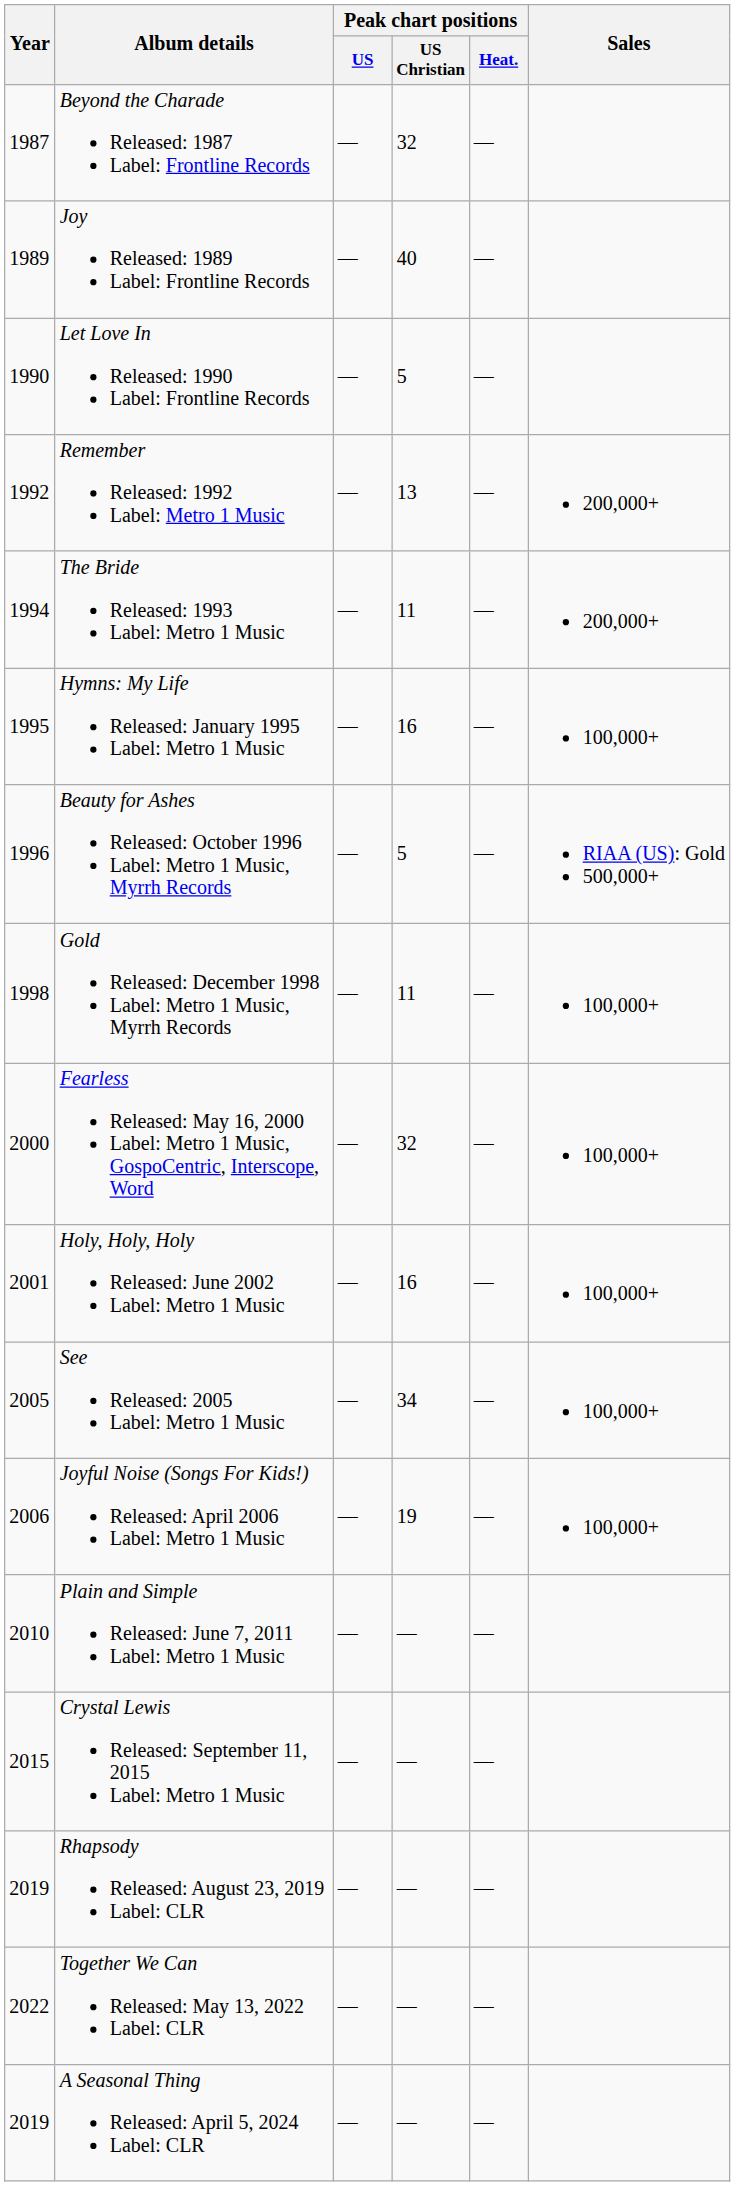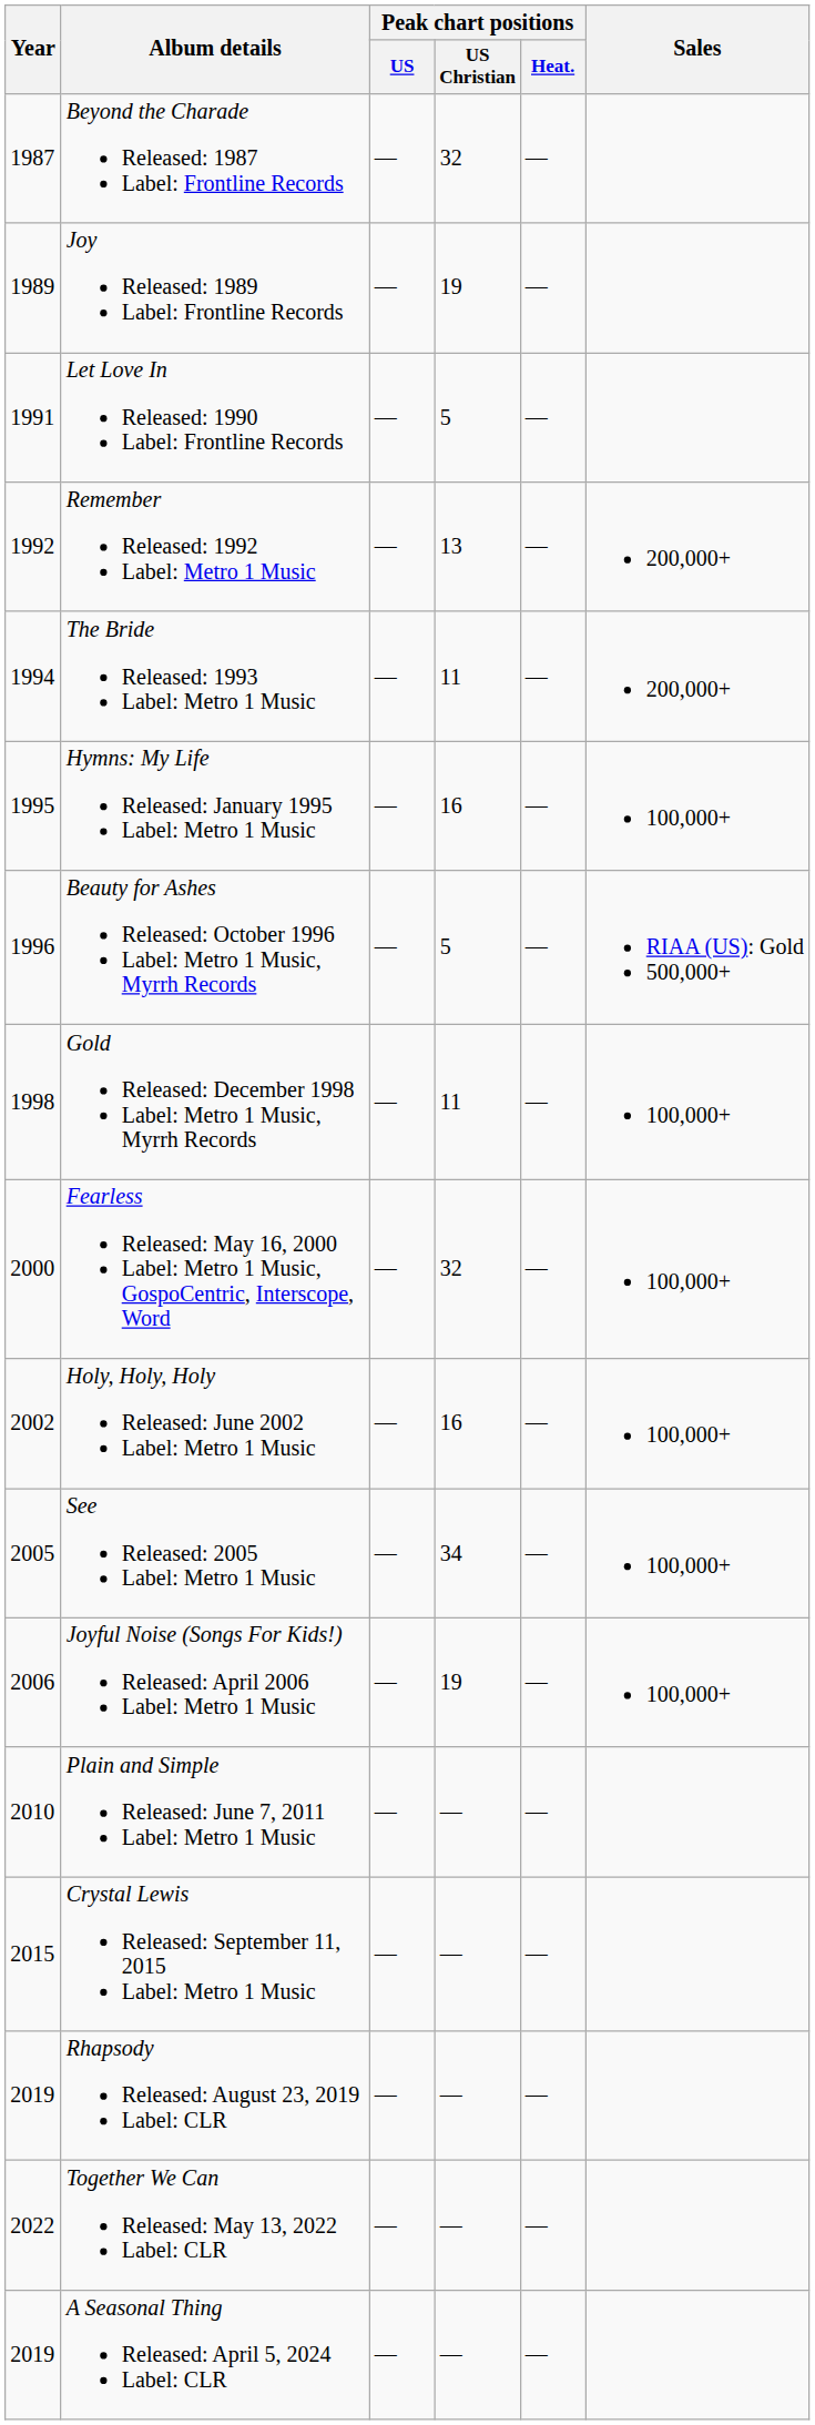 <table class="wikitable">
 <tr>
 <th rowspan="2" width="33">Year</th>
 <th rowspan="2" width="215">Album details</th>
 <th colspan="3">Peak chart positions</th>
 <th rowspan="2">Sales</th>
 </tr>
 <tr>
 <th style="width:3em;font-size:85%"><a href='#'>US</a></th>
 <th style="width:3em;font-size:85%">US Christian</th>
 <th style="width:3em;font-size:85%"><a href='#'>Heat.</a></th>
 </tr>
 <tr>
 <td>1987</td>
 <td align="left"><em>Beyond the Charade</em><br><ul><li>Released: 1987</li><li>Label: <a href='#'>Frontline Records</a></li></ul></td>
 <td>—</td>
 <td>32</td>
 <td>—</td>
 <td align="left"></td>
 </tr>
 <tr>
 <td>1989</td>
 <td align="left"><em>Joy</em><br><ul><li>Released: 1989</li><li>Label: Frontline Records</li></ul></td>
 <td>—</td>
-<td>40</td>
+<td>19</td>
 <td>—</td>
 <td align="left"></td>
 </tr>
 <tr>
-<td>1990</td>
+<td>1991</td>
 <td align="left"><em>Let Love In</em><br><ul><li>Released: 1990</li><li>Label: Frontline Records</li></ul></td>
 <td>—</td>
 <td>5</td>
 <td>—</td>
 <td align="left"></td>
 </tr>
 <tr>
 <td>1992</td>
 <td align="left"><em>Remember</em><br><ul><li>Released: 1992</li><li>Label: <a href='#'>Metro 1 Music</a></li></ul></td>
 <td>—</td>
 <td>13</td>
 <td>—</td>
 <td align="left"><br><ul><li>200,000+</li></ul></td>
 </tr>
 <tr>
 <td>1994</td>
 <td align="left"><em>The Bride</em><br><ul><li>Released: 1993</li><li>Label: Metro 1 Music</li></ul></td>
 <td>—</td>
 <td>11</td>
 <td>—</td>
 <td align="left"><br><ul><li>200,000+</li></ul></td>
 </tr>
 <tr>
 <td>1995</td>
 <td align="left"><em>Hymns: My Life</em><br><ul><li>Released: January 1995</li><li>Label: Metro 1 Music</li></ul></td>
 <td>—</td>
 <td>16</td>
 <td>—</td>
 <td align="left"><br><ul><li>100,000+</li></ul></td>
 </tr>
 <tr>
 <td>1996</td>
 <td align="left"><em>Beauty for Ashes</em><br><ul><li>Released: October 1996</li><li>Label: Metro 1 Music, <a href='#'>Myrrh Records</a></li></ul></td>
 <td>—</td>
 <td>5</td>
 <td>—</td>
 <td align="left"><br><ul><li><a href='#'>RIAA (US)</a>: Gold</li><li>500,000+</li></ul></td>
 </tr>
 <tr>
 <td>1998</td>
 <td align="left"><em>Gold</em><br><ul><li>Released: December 1998</li><li>Label: Metro 1 Music, Myrrh Records</li></ul></td>
 <td>—</td>
 <td>11</td>
 <td>—</td>
 <td align="left"><br><ul><li>100,000+</li></ul></td>
 </tr>
 <tr>
 <td>2000</td>
 <td align="left"><em><a href='#'>Fearless</a></em><br><ul><li>Released: May 16, 2000</li><li>Label: Metro 1 Music, <a href='#'>GospoCentric</a>, <a href='#'>Interscope</a>, <a href='#'>Word</a></li></ul></td>
 <td>—</td>
 <td>32</td>
 <td>—</td>
 <td align="left"><br><ul><li>100,000+</li></ul></td>
 </tr>
 <tr>
-<td>2001</td>
+<td>2002</td>
 <td align="left"><em>Holy, Holy, Holy</em><br><ul><li>Released: June 2002</li><li>Label: Metro 1 Music</li></ul></td>
 <td>—</td>
 <td>16</td>
 <td>—</td>
 <td align="left"><br><ul><li>100,000+</li></ul></td>
 </tr>
 <tr>
 <td>2005</td>
 <td align="left"><em>See</em><br><ul><li>Released: 2005</li><li>Label: Metro 1 Music</li></ul></td>
 <td>—</td>
 <td>34</td>
 <td>—</td>
 <td align="left"><br><ul><li>100,000+</li></ul></td>
 </tr>
 <tr>
 <td>2006</td>
 <td align="left"><em>Joyful Noise (Songs For Kids!)</em><br><ul><li>Released: April 2006</li><li>Label: Metro 1 Music</li></ul></td>
 <td>—</td>
 <td>19</td>
 <td>—</td>
 <td align="left"><br><ul><li>100,000+</li></ul></td>
 </tr>
 <tr>
 <td>2010</td>
 <td align="left"><em>Plain and Simple</em><br><ul><li>Released: June 7, 2011</li><li>Label: Metro 1 Music</li></ul></td>
 <td>—</td>
 <td>—</td>
 <td>—</td>
 <td></td>
 </tr>
 <tr>
 <td>2015</td>
 <td align="left"><em>Crystal Lewis</em><br><ul><li>Released: September 11, 2015</li><li>Label: Metro 1 Music</li></ul></td>
 <td>—</td>
 <td>—</td>
 <td>—</td>
 <td></td>
 </tr>
 <tr>
 <td>2019</td>
 <td align="left"><em>Rhapsody</em><br><ul><li>Released: August 23, 2019</li><li>Label: CLR</li></ul></td>
 <td>—</td>
 <td>—</td>
 <td>—</td>
 <td></td>
 </tr>
 <tr>
 <td>2022</td>
 <td align="left"><em>Together We Can</em><br><ul><li>Released: May 13, 2022</li><li>Label: CLR</li></ul></td>
 <td>—</td>
 <td>—</td>
 <td>—</td>
 <td></td>
 </tr>
 <tr>
 <td>2019</td>
 <td align="left"><em>A Seasonal Thing</em><br><ul><li>Released: April 5, 2024</li><li>Label: CLR</li></ul></td>
 <td>—</td>
 <td>—</td>
 <td>—</td>
 <td></td>
 </tr>
 </table>
